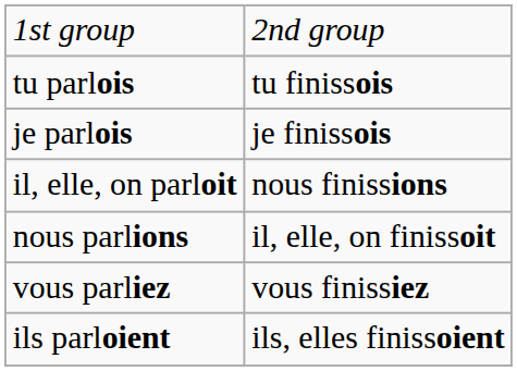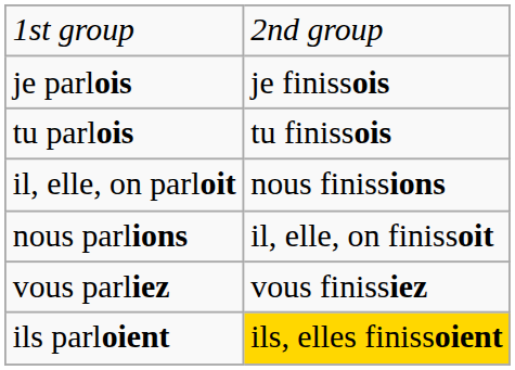 <table class=wikitable>
 <tr>
 <td><em>1st group</em></td>
 <td><em>2nd group</em></td>
 </tr>
 <tr>
+<td>je parl<strong>ois</strong></td>
+<td>je finiss<strong>ois</strong></td>
+</tr>
+<tr>
 <td>tu parl<strong>ois</strong></td>
 <td>tu finiss<strong>ois</strong></td>
-</tr>
-<tr>
-<td>je parl<strong>ois</strong></td>
-<td>je finiss<strong>ois</strong></td>
 </tr>
 <tr>
 <td>il, elle, on parl<strong>oit</strong></td>
 <td>nous finiss<strong>ions</strong></td>
 </tr>
 <tr>
 <td>nous parl<strong>ions</strong></td>
 <td>il, elle, on finiss<strong>oit</strong></td>
 </tr>
 <tr>
 <td>vous parl<strong>iez</strong></td>
 <td>vous finiss<strong>iez</strong></td>
 </tr>
 <tr>
 <td>ils parl<strong>oient</strong></td>
-<td>ils, elles finiss<strong>oient</strong></td>
+<td style="background: gold;">ils, elles finiss<strong>oient</strong></td>
 </tr>
 </table>
